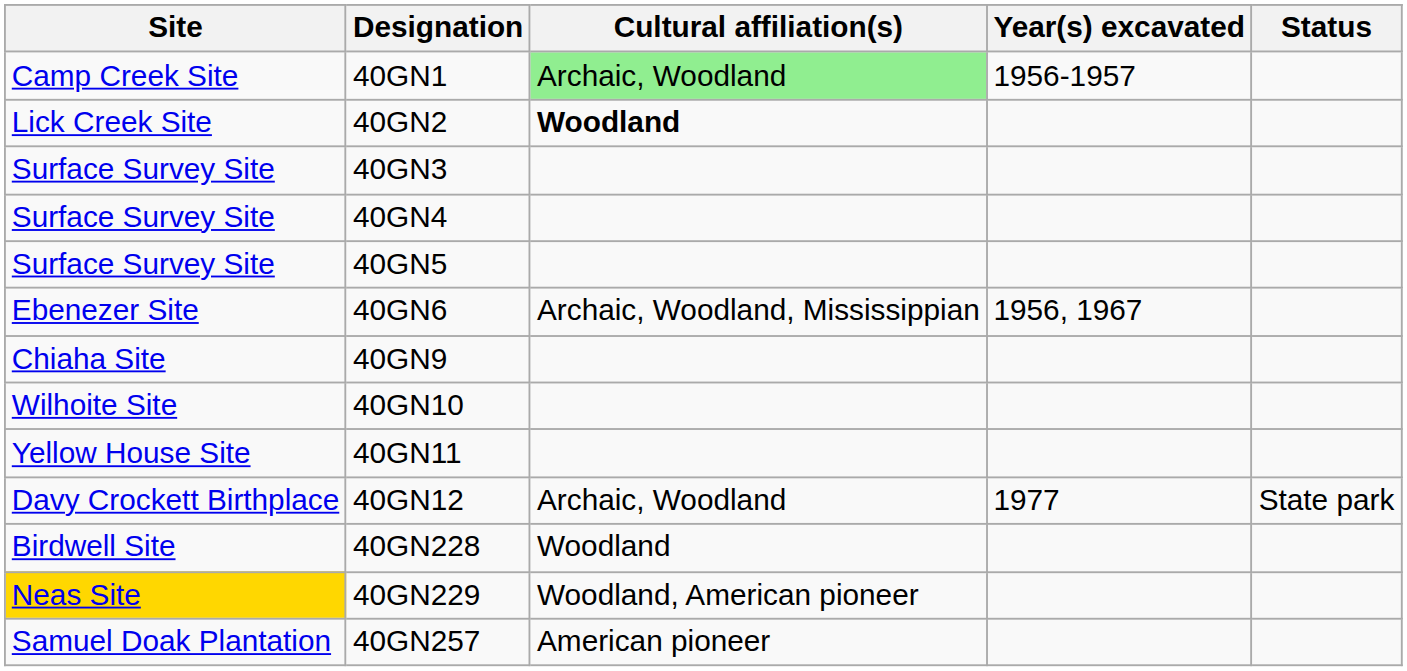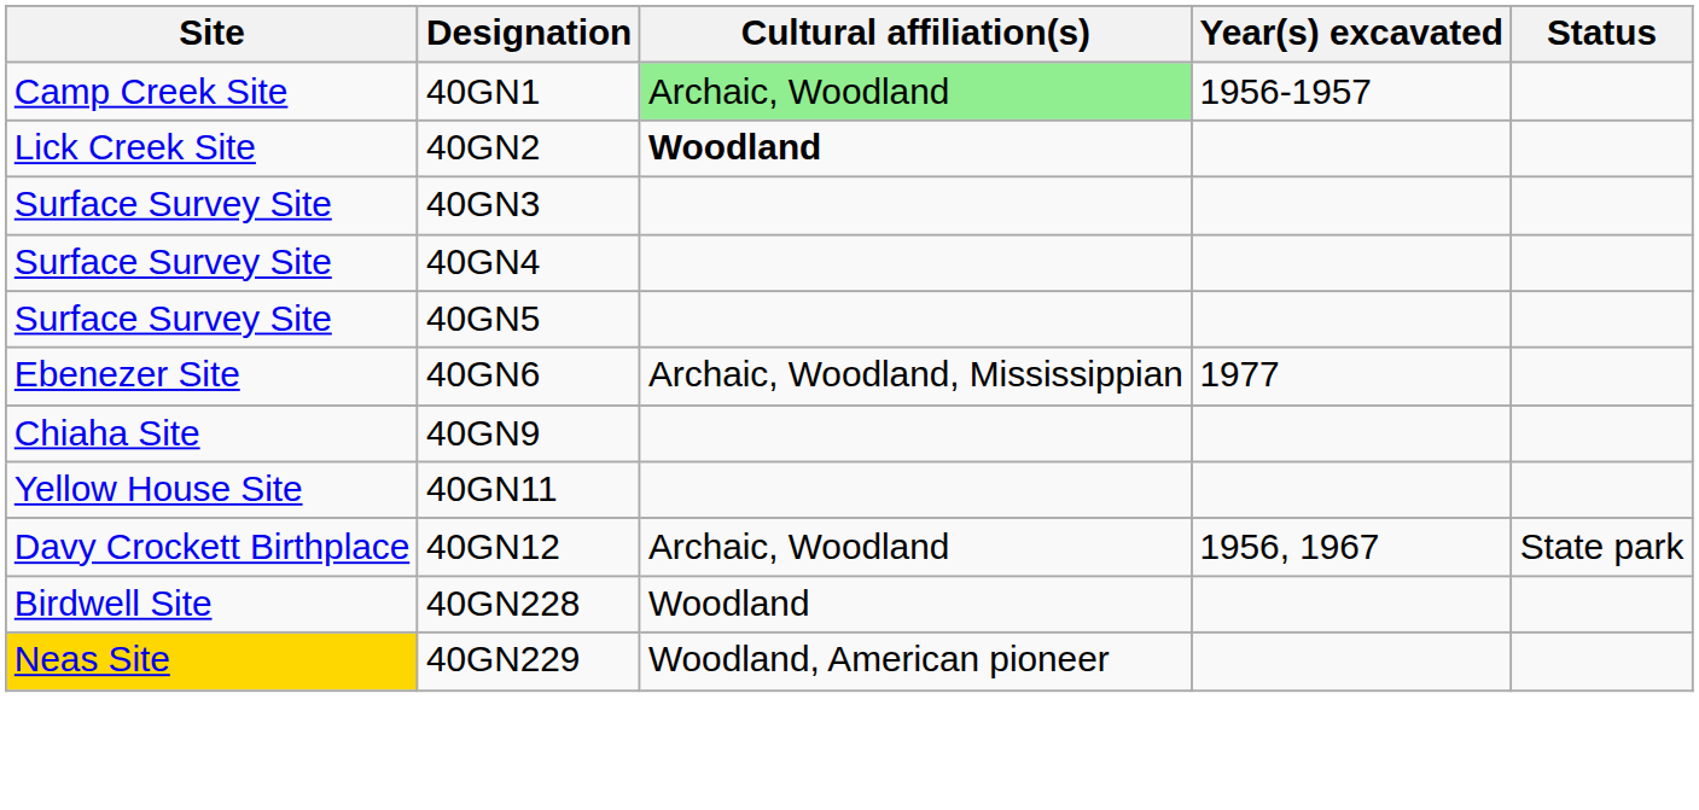 <table class="wikitable">
 <tr>
 <th>Site</th>
 <th>Designation</th>
 <th>Cultural affiliation(s)</th>
 <th>Year(s) excavated</th>
 <th>Status</th>
 </tr>
 <tr>
 <td><a href='#'>Camp Creek Site</a></td>
 <td>40GN1</td>
 <td style="background: lightgreen;">Archaic, Woodland</td>
 <td>1956-1957</td>
 <td></td>
 </tr>
 <tr>
 <td><a href='#'>Lick Creek Site</a></td>
 <td>40GN2</td>
 <td><strong>Woodland</strong></td>
 <td></td>
 <td></td>
 </tr>
 <tr>
 <td><a href='#'>Surface Survey Site</a></td>
 <td>40GN3</td>
 <td></td>
 <td></td>
 <td></td>
 </tr>
 <tr>
 <td><a href='#'>Surface Survey Site</a></td>
 <td>40GN4</td>
 <td></td>
 <td></td>
 <td></td>
 </tr>
 <tr>
 <td><a href='#'>Surface Survey Site</a></td>
 <td>40GN5</td>
 <td></td>
 <td></td>
 <td></td>
 </tr>
 <tr>
 <td><a href='#'>Ebenezer Site</a></td>
 <td>40GN6</td>
 <td>Archaic, Woodland, Mississippian</td>
-<td>1956, 1967</td>
+<td>1977</td>
 <td></td>
 </tr>
 <tr>
 <td><a href='#'>Chiaha Site</a></td>
 <td>40GN9</td>
-<td></td>
-<td></td>
-<td></td>
-</tr>
-<tr>
-<td><a href='#'>Wilhoite Site</a></td>
-<td>40GN10</td>
 <td></td>
 <td></td>
 <td></td>
 </tr>
 <tr>
 <td><a href='#'>Yellow House Site</a></td>
 <td>40GN11</td>
 <td></td>
 <td></td>
 <td></td>
 </tr>
 <tr>
 <td><a href='#'>Davy Crockett Birthplace</a></td>
 <td>40GN12</td>
 <td>Archaic, Woodland</td>
-<td>1977</td>
+<td>1956, 1967</td>
 <td>State park</td>
 </tr>
 <tr>
 <td><a href='#'>Birdwell Site</a></td>
 <td>40GN228</td>
 <td>Woodland</td>
 <td></td>
 <td></td>
 </tr>
 <tr>
 <td style="background: gold;"><a href='#'>Neas Site</a></td>
 <td>40GN229</td>
 <td>Woodland, American pioneer</td>
 <td></td>
 <td></td>
 </tr>
-<tr>
-<td><a href='#'>Samuel Doak Plantation</a></td>
-<td>40GN257</td>
-<td>American pioneer</td>
-<td></td>
-<td></td>
-</tr>
 </table>
